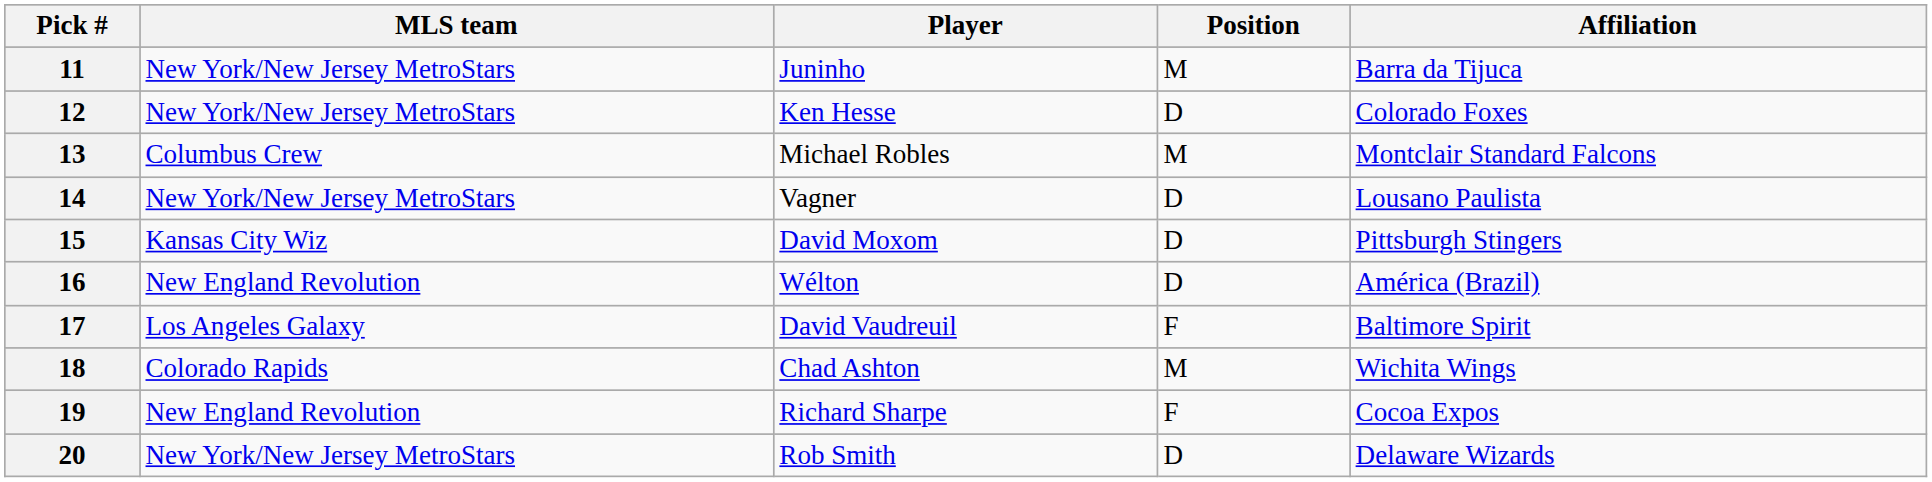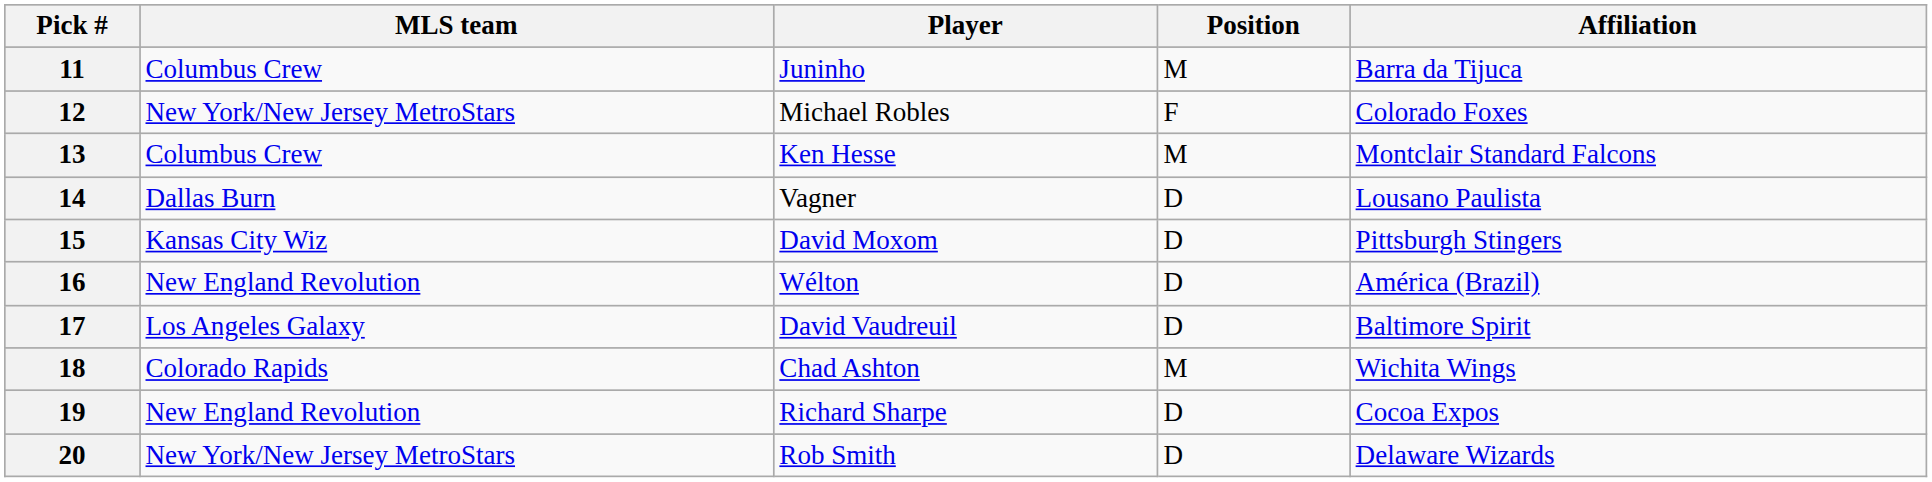 <table class="wikitable sortable" style="width:90%">
 <tr>
 <th width=7%>Pick #</th>
 <th width=33%>MLS team</th>
 <th width=20%>Player</th>
 <th width=10%>Position</th>
 <th width=33%>Affiliation</th>
 </tr>
 <tr>
 <th>11</th>
-<td><a href='#'>New York/New Jersey MetroStars</a></td>
+<td><a href='#'>Columbus Crew</a></td>
 <td><a href='#'>Juninho</a></td>
 <td>M</td>
 <td><a href='#'>Barra da Tijuca</a></td>
 </tr>
 <tr>
 <th>12</th>
 <td><a href='#'>New York/New Jersey MetroStars</a></td>
-<td><a href='#'>Ken Hesse</a></td>
-<td>D</td>
+<td>Michael Robles</td>
+<td>F</td>
 <td><a href='#'>Colorado Foxes</a></td>
 </tr>
 <tr>
 <th>13</th>
 <td><a href='#'>Columbus Crew</a></td>
-<td>Michael Robles</td>
+<td><a href='#'>Ken Hesse</a></td>
 <td>M</td>
 <td><a href='#'>Montclair Standard Falcons</a></td>
 </tr>
 <tr>
 <th>14</th>
-<td><a href='#'>New York/New Jersey MetroStars</a></td>
+<td><a href='#'>Dallas Burn</a></td>
 <td>Vagner</td>
 <td>D</td>
 <td><a href='#'>Lousano Paulista</a></td>
 </tr>
 <tr>
 <th>15</th>
 <td><a href='#'>Kansas City Wiz</a></td>
 <td><a href='#'>David Moxom</a></td>
 <td>D</td>
 <td><a href='#'>Pittsburgh Stingers</a></td>
 </tr>
 <tr>
 <th>16</th>
 <td><a href='#'>New England Revolution</a></td>
 <td><a href='#'>Wélton</a></td>
 <td>D</td>
 <td><a href='#'>América (Brazil)</a></td>
 </tr>
 <tr>
 <th>17</th>
 <td><a href='#'>Los Angeles Galaxy</a></td>
 <td><a href='#'>David Vaudreuil</a></td>
-<td>F</td>
+<td>D</td>
 <td><a href='#'>Baltimore Spirit</a></td>
 </tr>
 <tr>
 <th>18</th>
 <td><a href='#'>Colorado Rapids</a></td>
 <td><a href='#'>Chad Ashton</a></td>
 <td>M</td>
 <td><a href='#'>Wichita Wings</a></td>
 </tr>
 <tr>
 <th>19</th>
 <td><a href='#'>New England Revolution</a></td>
 <td><a href='#'>Richard Sharpe</a></td>
-<td>F</td>
+<td>D</td>
 <td><a href='#'>Cocoa Expos</a></td>
 </tr>
 <tr>
 <th>20</th>
 <td><a href='#'>New York/New Jersey MetroStars</a></td>
 <td><a href='#'>Rob Smith</a></td>
 <td>D</td>
 <td><a href='#'>Delaware Wizards</a></td>
 </tr>
 </table>
